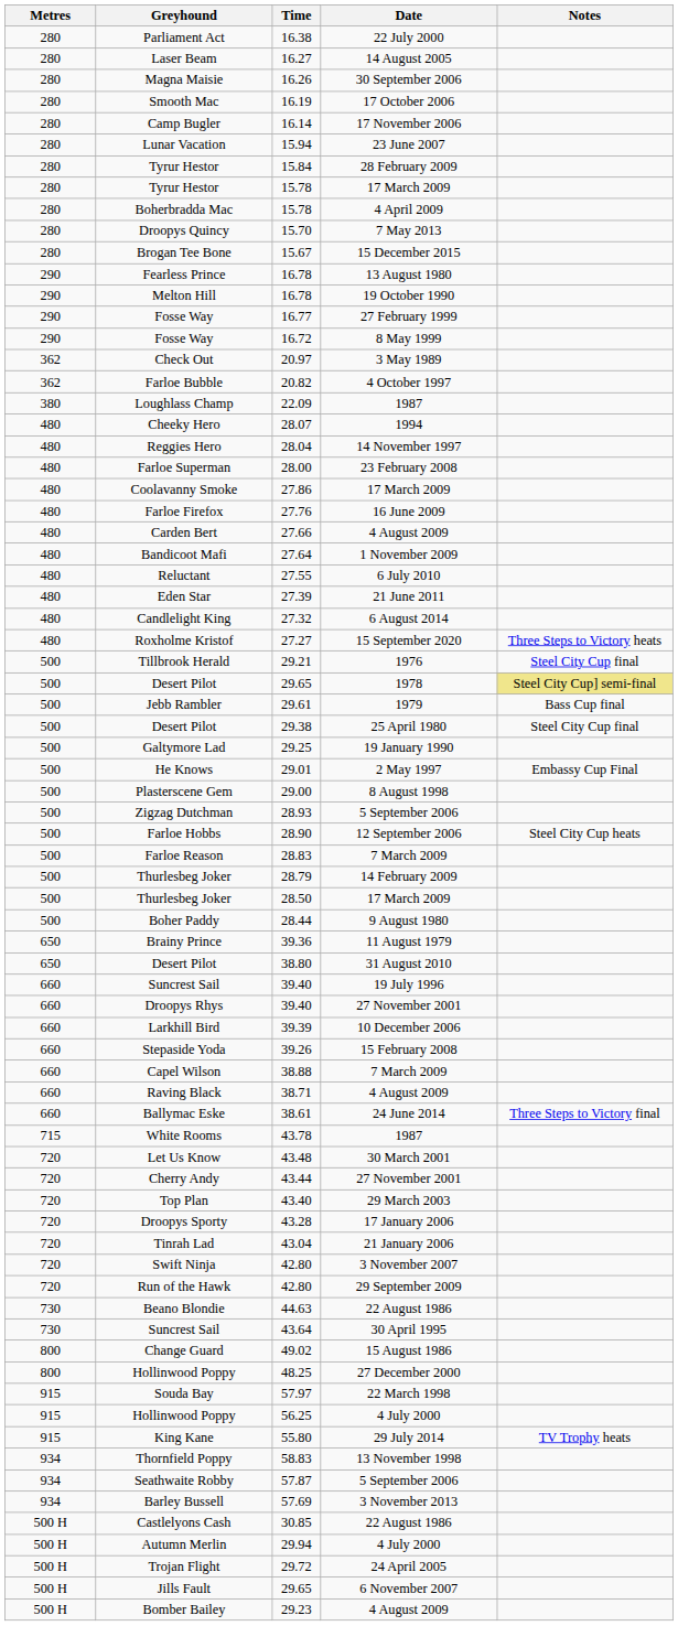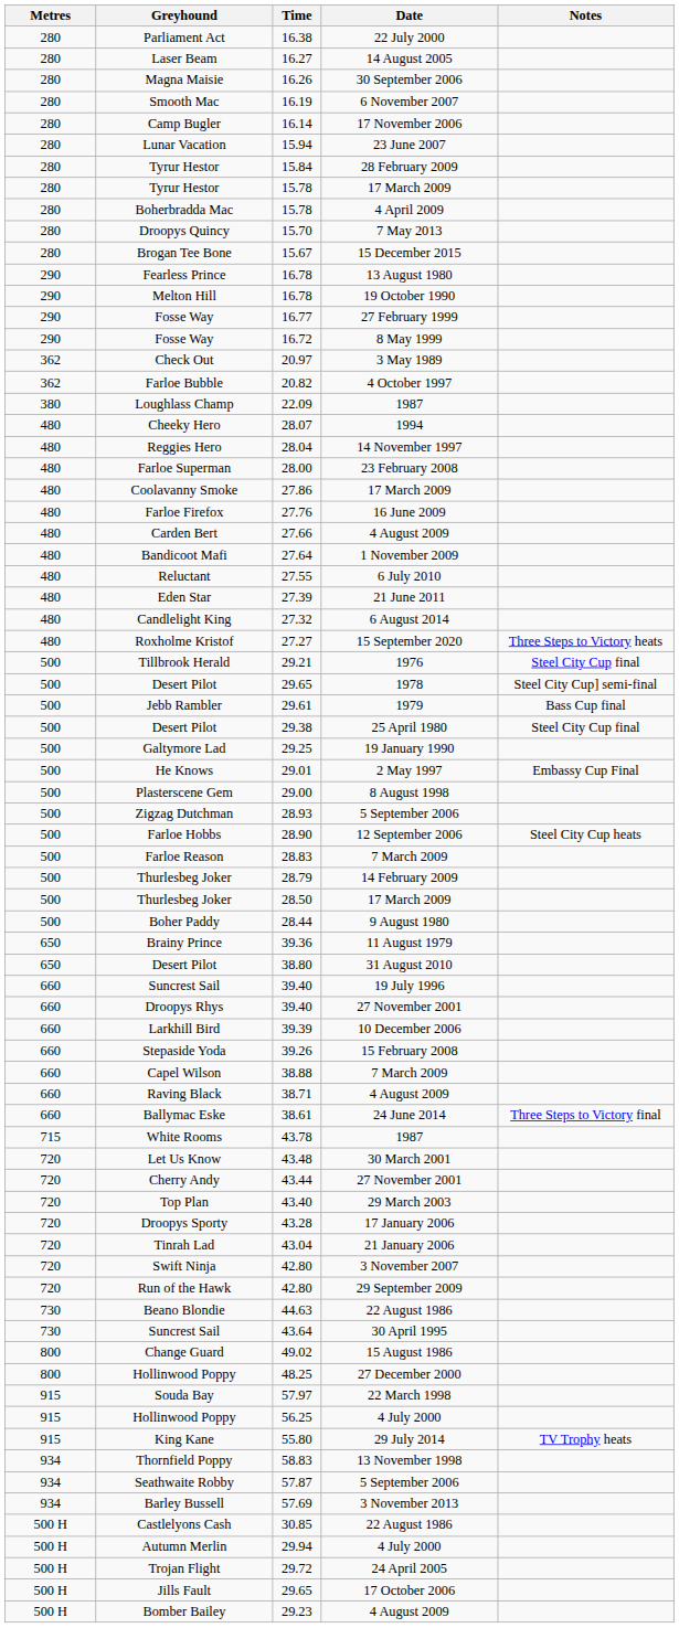 <table class="wikitable collapsible collapsed" style="font-size: 100%">
 <tr>
 <th width=100>Metres</th>
 <th width=200>Greyhound</th>
 <th width=50>Time</th>
 <th width=200>Date</th>
 <th width=200>Notes</th>
 </tr>
 <tr align=center>
 <td>280</td>
 <td>Parliament Act</td>
 <td>16.38</td>
 <td>22 July 2000</td>
 <td></td>
 </tr>
 <tr align=center>
 <td>280</td>
 <td>Laser Beam</td>
 <td>16.27</td>
 <td>14 August 2005</td>
 <td></td>
 </tr>
 <tr align=center>
 <td>280</td>
 <td>Magna Maisie</td>
 <td>16.26</td>
 <td>30 September 2006</td>
 <td></td>
 </tr>
 <tr align=center>
 <td>280</td>
 <td>Smooth Mac</td>
 <td>16.19</td>
-<td>17 October 2006</td>
+<td>6 November 2007</td>
 <td></td>
 </tr>
 <tr align=center>
 <td>280</td>
 <td>Camp Bugler</td>
 <td>16.14</td>
 <td>17 November 2006</td>
 <td></td>
 </tr>
 <tr align=center>
 <td>280</td>
 <td>Lunar Vacation</td>
 <td>15.94</td>
 <td>23 June 2007</td>
 <td></td>
 </tr>
 <tr align=center>
 <td>280</td>
 <td>Tyrur Hestor</td>
 <td>15.84</td>
 <td>28 February 2009</td>
 <td></td>
 </tr>
 <tr align=center>
 <td>280</td>
 <td>Tyrur Hestor</td>
 <td>15.78</td>
 <td>17 March 2009</td>
 <td></td>
 </tr>
 <tr align=center>
 <td>280</td>
 <td>Boherbradda Mac</td>
 <td>15.78</td>
 <td>4 April 2009</td>
 <td></td>
 </tr>
 <tr align=center>
 <td>280</td>
 <td>Droopys Quincy</td>
 <td>15.70</td>
 <td>7 May 2013</td>
 <td></td>
 </tr>
 <tr align=center>
 <td>280</td>
 <td>Brogan Tee Bone</td>
 <td>15.67</td>
 <td>15 December 2015</td>
 <td></td>
 </tr>
 <tr align=center>
 <td>290</td>
 <td>Fearless Prince</td>
 <td>16.78</td>
 <td>13 August 1980</td>
 <td></td>
 </tr>
 <tr align=center>
 <td>290</td>
 <td>Melton Hill</td>
 <td>16.78</td>
 <td>19 October 1990</td>
 <td></td>
 </tr>
 <tr align=center>
 <td>290</td>
 <td>Fosse Way</td>
 <td>16.77</td>
 <td>27 February 1999</td>
 <td></td>
 </tr>
 <tr align=center>
 <td>290</td>
 <td>Fosse Way</td>
 <td>16.72</td>
 <td>8 May 1999</td>
 <td></td>
 </tr>
 <tr align=center>
 <td>362</td>
 <td>Check Out</td>
 <td>20.97</td>
 <td>3 May 1989</td>
 <td></td>
 </tr>
 <tr align=center>
 <td>362</td>
 <td>Farloe Bubble</td>
 <td>20.82</td>
 <td>4 October 1997</td>
 <td></td>
 </tr>
 <tr align=center>
 <td>380</td>
 <td>Loughlass Champ</td>
 <td>22.09</td>
 <td>1987</td>
 <td></td>
 </tr>
 <tr align=center>
 <td>480</td>
 <td>Cheeky Hero</td>
 <td>28.07</td>
 <td>1994</td>
 <td></td>
 </tr>
 <tr align=center>
 <td>480</td>
 <td>Reggies Hero</td>
 <td>28.04</td>
 <td>14 November 1997</td>
 <td></td>
 </tr>
 <tr align=center>
 <td>480</td>
 <td>Farloe Superman</td>
 <td>28.00</td>
 <td>23 February 2008</td>
 <td></td>
 </tr>
 <tr align=center>
 <td>480</td>
 <td>Coolavanny Smoke</td>
 <td>27.86</td>
 <td>17 March 2009</td>
 <td></td>
 </tr>
 <tr align=center>
 <td>480</td>
 <td>Farloe Firefox</td>
 <td>27.76</td>
 <td>16 June 2009</td>
 <td></td>
 </tr>
 <tr align=center>
 <td>480</td>
 <td>Carden Bert</td>
 <td>27.66</td>
 <td>4 August 2009</td>
 <td></td>
 </tr>
 <tr align=center>
 <td>480</td>
 <td>Bandicoot Mafi</td>
 <td>27.64</td>
 <td>1 November 2009</td>
 <td></td>
 </tr>
 <tr align=center>
 <td>480</td>
 <td>Reluctant</td>
 <td>27.55</td>
 <td>6 July 2010</td>
 <td></td>
 </tr>
 <tr align=center>
 <td>480</td>
 <td>Eden Star </td>
 <td>27.39</td>
 <td>21 June 2011</td>
 <td></td>
 </tr>
 <tr align=center>
 <td>480</td>
 <td>Candlelight King </td>
 <td>27.32</td>
 <td>6 August 2014</td>
 <td></td>
 </tr>
 <tr align=center>
 <td>480</td>
 <td>Roxholme Kristof</td>
 <td>27.27</td>
 <td>15 September 2020</td>
 <td><a href='#'>Three Steps to Victory</a> heats</td>
 </tr>
 <tr align=center>
 <td>500</td>
 <td>Tillbrook Herald</td>
 <td>29.21</td>
 <td>1976</td>
 <td><a href='#'>Steel City Cup</a> final</td>
 </tr>
 <tr align=center>
 <td>500</td>
 <td>Desert Pilot</td>
 <td>29.65</td>
 <td>1978</td>
-<td style="background: khaki;">Steel City Cup] semi-final</td>
+<td>Steel City Cup] semi-final</td>
 </tr>
 <tr align=center>
 <td>500</td>
 <td>Jebb Rambler</td>
 <td>29.61</td>
 <td>1979</td>
 <td>Bass Cup final</td>
 </tr>
 <tr align=center>
 <td>500</td>
 <td>Desert Pilot</td>
 <td>29.38</td>
 <td>25 April 1980</td>
 <td>Steel City Cup final</td>
 </tr>
 <tr align=center>
 <td>500</td>
 <td>Galtymore Lad</td>
 <td>29.25</td>
 <td>19 January 1990</td>
 <td></td>
 </tr>
 <tr align=center>
 <td>500</td>
 <td>He Knows</td>
 <td>29.01</td>
 <td>2 May 1997</td>
 <td>Embassy Cup Final</td>
 </tr>
 <tr align=center>
 <td>500</td>
 <td>Plasterscene Gem</td>
 <td>29.00</td>
 <td>8 August 1998</td>
 <td></td>
 </tr>
 <tr align=center>
 <td>500</td>
 <td>Zigzag Dutchman</td>
 <td>28.93</td>
 <td>5 September 2006</td>
 <td></td>
 </tr>
 <tr align=center>
 <td>500</td>
 <td>Farloe Hobbs</td>
 <td>28.90</td>
 <td>12 September 2006</td>
 <td>Steel City Cup heats</td>
 </tr>
 <tr align=center>
 <td>500</td>
 <td>Farloe Reason</td>
 <td>28.83</td>
 <td>7 March 2009</td>
 <td></td>
 </tr>
 <tr align=center>
 <td>500</td>
 <td>Thurlesbeg Joker</td>
 <td>28.79</td>
 <td>14 February 2009</td>
 <td></td>
 </tr>
 <tr align=center>
 <td>500</td>
 <td>Thurlesbeg Joker</td>
 <td>28.50</td>
 <td>17 March 2009</td>
 <td></td>
 </tr>
 <tr align=center>
 <td>500</td>
 <td>Boher Paddy </td>
 <td>28.44</td>
 <td>9 August 1980</td>
 <td></td>
 </tr>
 <tr align=center>
 <td>650</td>
 <td>Brainy Prince</td>
 <td>39.36</td>
 <td>11 August 1979</td>
 <td></td>
 </tr>
 <tr align=center>
 <td>650</td>
 <td>Desert Pilot</td>
 <td>38.80</td>
 <td>31 August 2010</td>
 <td></td>
 </tr>
 <tr align=center>
 <td>660</td>
 <td>Suncrest Sail</td>
 <td>39.40</td>
 <td>19 July 1996</td>
 <td></td>
 </tr>
 <tr align=center>
 <td>660</td>
 <td>Droopys Rhys</td>
 <td>39.40</td>
 <td>27 November 2001</td>
 <td></td>
 </tr>
 <tr align=center>
 <td>660</td>
 <td>Larkhill Bird</td>
 <td>39.39</td>
 <td>10 December 2006</td>
 <td></td>
 </tr>
 <tr align=center>
 <td>660</td>
 <td>Stepaside Yoda</td>
 <td>39.26</td>
 <td>15 February 2008</td>
 <td></td>
 </tr>
 <tr align=center>
 <td>660</td>
 <td>Capel Wilson</td>
 <td>38.88</td>
 <td>7 March 2009</td>
 <td></td>
 </tr>
 <tr align=center>
 <td>660</td>
 <td>Raving Black</td>
 <td>38.71</td>
 <td>4 August 2009</td>
 <td></td>
 </tr>
 <tr align=center>
 <td>660</td>
 <td>Ballymac Eske</td>
 <td>38.61</td>
 <td>24 June 2014</td>
 <td><a href='#'>Three Steps to Victory</a> final</td>
 </tr>
 <tr align=center>
 <td>715</td>
 <td>White Rooms</td>
 <td>43.78</td>
 <td>1987</td>
 <td></td>
 </tr>
 <tr align=center>
 <td>720</td>
 <td>Let Us Know</td>
 <td>43.48</td>
 <td>30 March 2001</td>
 <td></td>
 </tr>
 <tr align=center>
 <td>720</td>
 <td>Cherry Andy</td>
 <td>43.44</td>
 <td>27 November 2001</td>
 <td></td>
 </tr>
 <tr align=center>
 <td>720</td>
 <td>Top Plan</td>
 <td>43.40</td>
 <td>29 March 2003</td>
 <td></td>
 </tr>
 <tr align=center>
 <td>720</td>
 <td>Droopys Sporty</td>
 <td>43.28</td>
 <td>17 January 2006</td>
 <td></td>
 </tr>
 <tr align=center>
 <td>720</td>
 <td>Tinrah Lad</td>
 <td>43.04</td>
 <td>21 January 2006</td>
 <td></td>
 </tr>
 <tr align=center>
 <td>720</td>
 <td>Swift Ninja</td>
 <td>42.80</td>
 <td>3 November 2007</td>
 <td></td>
 </tr>
 <tr align=center>
 <td>720</td>
 <td>Run of the Hawk</td>
 <td>42.80</td>
 <td>29 September 2009</td>
 <td></td>
 </tr>
 <tr align=center>
 <td>730</td>
 <td>Beano Blondie</td>
 <td>44.63</td>
 <td>22 August 1986</td>
 <td></td>
 </tr>
 <tr align=center>
 <td>730</td>
 <td>Suncrest Sail</td>
 <td>43.64</td>
 <td>30 April 1995</td>
 <td></td>
 </tr>
 <tr align=center>
 <td>800</td>
 <td>Change Guard</td>
 <td>49.02</td>
 <td>15 August 1986</td>
 <td></td>
 </tr>
 <tr align=center>
 <td>800</td>
 <td>Hollinwood Poppy</td>
 <td>48.25</td>
 <td>27 December 2000</td>
 <td></td>
 </tr>
 <tr align=center>
 <td>915</td>
 <td>Souda Bay</td>
 <td>57.97</td>
 <td>22 March 1998</td>
 <td></td>
 </tr>
 <tr align=center>
 <td>915</td>
 <td>Hollinwood Poppy</td>
 <td>56.25</td>
 <td>4 July 2000</td>
 <td></td>
 </tr>
 <tr align=center>
 <td>915</td>
 <td>King Kane </td>
 <td>55.80</td>
 <td>29 July 2014</td>
 <td><a href='#'>TV Trophy</a> heats</td>
 </tr>
 <tr align=center>
 <td>934</td>
 <td>Thornfield Poppy</td>
 <td>58.83</td>
 <td>13 November 1998</td>
 <td></td>
 </tr>
 <tr align=center>
 <td>934</td>
 <td>Seathwaite Robby</td>
 <td>57.87</td>
 <td>5 September 2006</td>
 <td></td>
 </tr>
 <tr align=center>
 <td>934</td>
 <td>Barley Bussell</td>
 <td>57.69</td>
 <td>3 November 2013</td>
 <td></td>
 </tr>
 <tr align=center>
 <td>500 H</td>
 <td>Castlelyons Cash</td>
 <td>30.85</td>
 <td>22 August 1986</td>
 <td></td>
 </tr>
 <tr align=center>
 <td>500 H</td>
 <td>Autumn Merlin</td>
 <td>29.94</td>
 <td>4 July 2000</td>
 <td></td>
 </tr>
 <tr align=center>
 <td>500 H</td>
 <td>Trojan Flight</td>
 <td>29.72</td>
 <td>24 April 2005</td>
 <td></td>
 </tr>
 <tr align=center>
 <td>500 H</td>
 <td>Jills Fault</td>
 <td>29.65</td>
-<td>6 November 2007</td>
+<td>17 October 2006</td>
 <td></td>
 </tr>
 <tr align=center>
 <td>500 H</td>
 <td>Bomber Bailey</td>
 <td>29.23</td>
 <td>4 August 2009</td>
 <td></td>
 </tr>
 </table>
